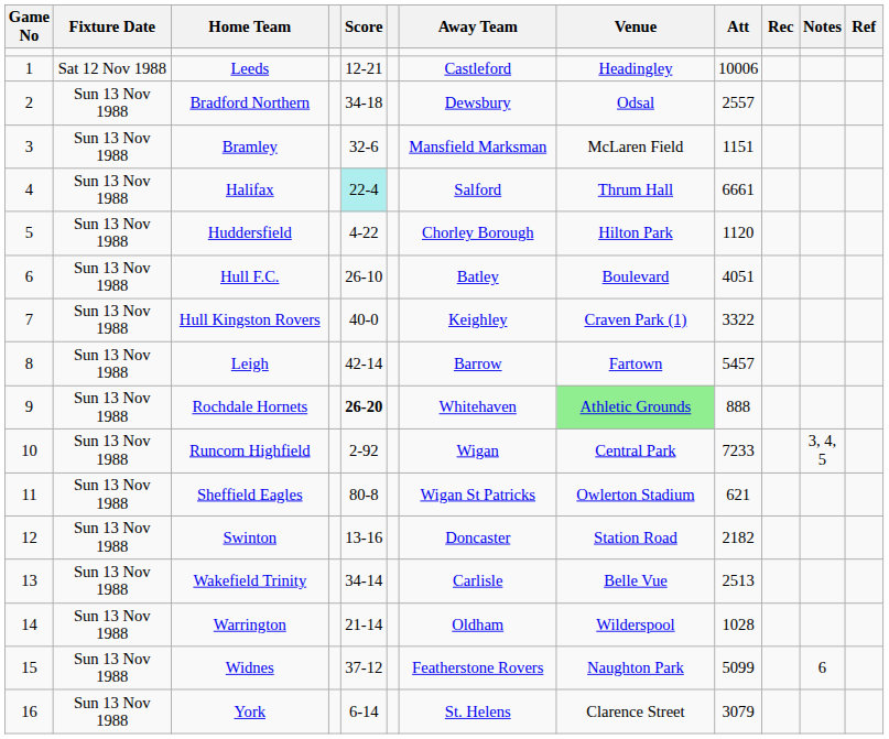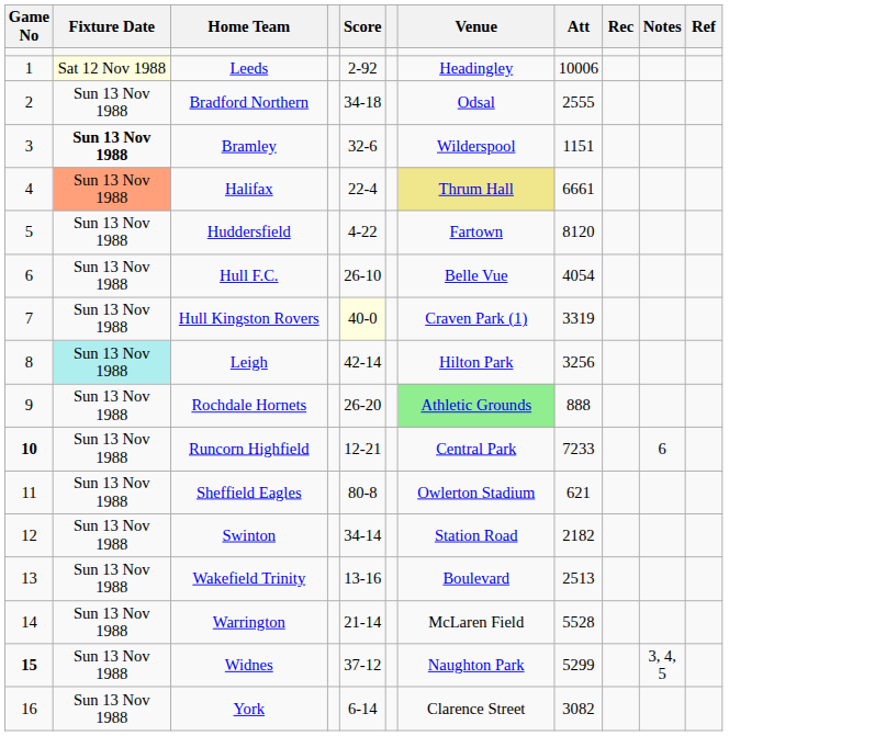 <table class="wikitable" style="text-align:center;">
 <tr>
 <th width=10 abbr="No">Game No</th>
 <th width=110 abbr="Date">Fixture Date</th>
 <th width=150 abbr="Home Team">Home Team</th>
 <th width=5 abbr="space"></th>
 <th width=20 abbr="Score">Score</th>
 <th width=5 abbr="space"></th>
-<th width=150 abbr="Away Team">Away Team</th>
 <th width=150 abbr="Venue">Venue</th>
 <th width=30 abbr="Att">Att</th>
 <th width=30 abbr="Rec">Rec</th>
 <th width=20 abbr="Notes">Notes</th>
 <th width=30 abbr="Ref">Ref</th>
 </tr>
 <tr>
 <td></td>
 <td></td>
 <td></td>
 <td></td>
 <td></td>
 <td></td>
 <td></td>
 <td></td>
 <td></td>
 <td></td>
 <td></td>
-<td></td>
 </tr>
 <tr>
 <td>1</td>
-<td>Sat 12 Nov 1988</td>
+<td style="background: lightyellow;">Sat 12 Nov 1988</td>
 <td><a href='#'>Leeds</a></td>
 <td></td>
-<td>12-21</td>
+<td>2-92</td>
 <td></td>
-<td><a href='#'>Castleford</a></td>
 <td><a href='#'>Headingley</a></td>
 <td>10006</td>
 <td></td>
 <td></td>
 <td></td>
 </tr>
 <tr>
 <td>2</td>
 <td>Sun 13 Nov 1988</td>
 <td><a href='#'>Bradford Northern</a></td>
 <td></td>
 <td>34-18</td>
 <td></td>
-<td><a href='#'>Dewsbury</a></td>
 <td><a href='#'>Odsal</a></td>
-<td>2557</td>
+<td>2555</td>
 <td></td>
 <td></td>
 <td></td>
 </tr>
 <tr>
 <td>3</td>
-<td>Sun 13 Nov 1988</td>
+<td><strong>Sun 13 Nov 1988</strong></td>
 <td><a href='#'>Bramley</a></td>
 <td></td>
 <td>32-6</td>
 <td></td>
-<td><a href='#'>Mansfield Marksman</a></td>
-<td>McLaren Field</td>
+<td><a href='#'>Wilderspool</a></td>
 <td>1151</td>
 <td></td>
 <td></td>
 <td></td>
 </tr>
 <tr>
 <td>4</td>
-<td>Sun 13 Nov 1988</td>
+<td style="background: lightsalmon;">Sun 13 Nov 1988</td>
 <td><a href='#'>Halifax</a></td>
 <td></td>
-<td style="background: paleturquoise;">22-4</td>
+<td>22-4</td>
 <td></td>
-<td><a href='#'>Salford</a></td>
-<td><a href='#'>Thrum Hall</a></td>
+<td style="background: khaki;"><a href='#'>Thrum Hall</a></td>
 <td>6661</td>
 <td></td>
 <td></td>
 <td></td>
 </tr>
 <tr>
 <td>5</td>
 <td>Sun 13 Nov 1988</td>
 <td><a href='#'>Huddersfield</a></td>
 <td></td>
 <td>4-22</td>
 <td></td>
-<td><a href='#'>Chorley Borough</a></td>
-<td><a href='#'>Hilton Park</a></td>
-<td>1120</td>
+<td><a href='#'>Fartown</a></td>
+<td>8120</td>
 <td></td>
 <td></td>
 <td></td>
 </tr>
 <tr>
 <td>6</td>
 <td>Sun 13 Nov 1988</td>
 <td><a href='#'>Hull F.C.</a></td>
 <td></td>
 <td>26-10</td>
 <td></td>
-<td><a href='#'>Batley</a></td>
-<td><a href='#'>Boulevard</a></td>
-<td>4051</td>
+<td><a href='#'>Belle Vue</a></td>
+<td>4054</td>
 <td></td>
 <td></td>
 <td></td>
 </tr>
 <tr>
 <td>7</td>
 <td>Sun 13 Nov 1988</td>
 <td><a href='#'>Hull Kingston Rovers</a></td>
 <td></td>
-<td>40-0</td>
+<td style="background: lightyellow;">40-0</td>
 <td></td>
-<td><a href='#'>Keighley</a></td>
 <td><a href='#'>Craven Park (1)</a></td>
-<td>3322</td>
+<td>3319</td>
 <td></td>
 <td></td>
 <td></td>
 </tr>
 <tr>
 <td>8</td>
-<td>Sun 13 Nov 1988</td>
+<td style="background: paleturquoise;">Sun 13 Nov 1988</td>
 <td><a href='#'>Leigh</a></td>
 <td></td>
 <td>42-14</td>
 <td></td>
-<td><a href='#'>Barrow</a></td>
-<td><a href='#'>Fartown</a></td>
-<td>5457</td>
+<td><a href='#'>Hilton Park</a></td>
+<td>3256</td>
 <td></td>
 <td></td>
 <td></td>
 </tr>
 <tr>
 <td>9</td>
 <td>Sun 13 Nov 1988</td>
 <td><a href='#'>Rochdale Hornets</a></td>
 <td></td>
-<td><strong>26-20</strong></td>
+<td>26-20</td>
 <td></td>
-<td><a href='#'>Whitehaven</a></td>
 <td style="background: lightgreen;"><a href='#'>Athletic Grounds</a></td>
 <td>888</td>
 <td></td>
 <td></td>
 <td></td>
 </tr>
 <tr>
-<td>10</td>
+<td><strong>10</strong></td>
 <td>Sun 13 Nov 1988</td>
 <td><a href='#'>Runcorn Highfield</a></td>
 <td></td>
-<td>2-92</td>
+<td>12-21</td>
 <td></td>
-<td><a href='#'>Wigan</a></td>
 <td><a href='#'>Central Park</a></td>
 <td>7233</td>
 <td></td>
-<td>3, 4, 5</td>
+<td>6</td>
 <td></td>
 </tr>
 <tr>
 <td>11</td>
 <td>Sun 13 Nov 1988</td>
 <td><a href='#'>Sheffield Eagles</a></td>
 <td></td>
 <td>80-8</td>
 <td></td>
-<td><a href='#'>Wigan St Patricks</a></td>
 <td><a href='#'>Owlerton Stadium</a></td>
 <td>621</td>
 <td></td>
 <td></td>
 <td></td>
 </tr>
 <tr>
 <td>12</td>
 <td>Sun 13 Nov 1988</td>
 <td><a href='#'>Swinton</a></td>
 <td></td>
-<td>13-16</td>
+<td>34-14</td>
 <td></td>
-<td><a href='#'>Doncaster</a></td>
 <td><a href='#'>Station Road</a></td>
 <td>2182</td>
 <td></td>
 <td></td>
 <td></td>
 </tr>
 <tr>
 <td>13</td>
 <td>Sun 13 Nov 1988</td>
 <td><a href='#'>Wakefield Trinity</a></td>
 <td></td>
-<td>34-14</td>
+<td>13-16</td>
 <td></td>
-<td><a href='#'>Carlisle</a></td>
-<td><a href='#'>Belle Vue</a></td>
+<td><a href='#'>Boulevard</a></td>
 <td>2513</td>
 <td></td>
 <td></td>
 <td></td>
 </tr>
 <tr>
 <td>14</td>
 <td>Sun 13 Nov 1988</td>
 <td><a href='#'>Warrington</a></td>
 <td></td>
 <td>21-14</td>
 <td></td>
-<td><a href='#'>Oldham</a></td>
-<td><a href='#'>Wilderspool</a></td>
-<td>1028</td>
+<td>McLaren Field</td>
+<td>5528</td>
 <td></td>
 <td></td>
 <td></td>
 </tr>
 <tr>
-<td>15</td>
+<td><strong>15</strong></td>
 <td>Sun 13 Nov 1988</td>
 <td><a href='#'>Widnes</a></td>
 <td></td>
 <td>37-12</td>
 <td></td>
-<td><a href='#'>Featherstone Rovers</a></td>
 <td><a href='#'>Naughton Park</a></td>
-<td>5099</td>
+<td>5299</td>
 <td></td>
-<td>6</td>
+<td>3, 4, 5</td>
 <td></td>
 </tr>
 <tr>
 <td>16</td>
 <td>Sun 13 Nov 1988</td>
 <td><a href='#'>York</a></td>
 <td></td>
 <td>6-14</td>
 <td></td>
-<td><a href='#'>St. Helens</a></td>
 <td>Clarence Street</td>
-<td>3079</td>
+<td>3082</td>
 <td></td>
 <td></td>
 <td></td>
 </tr>
 </table>
